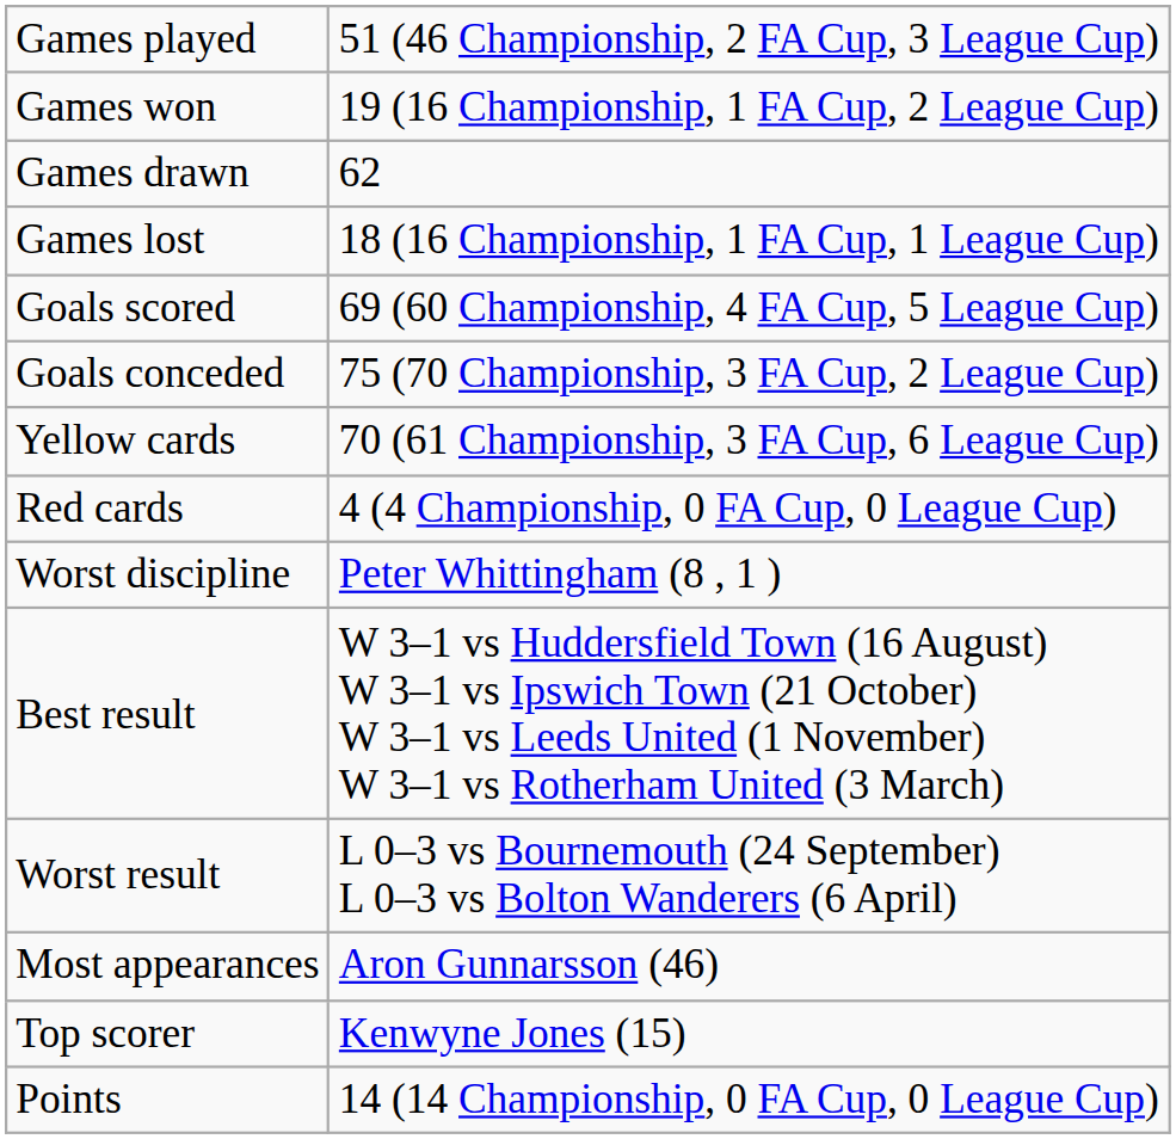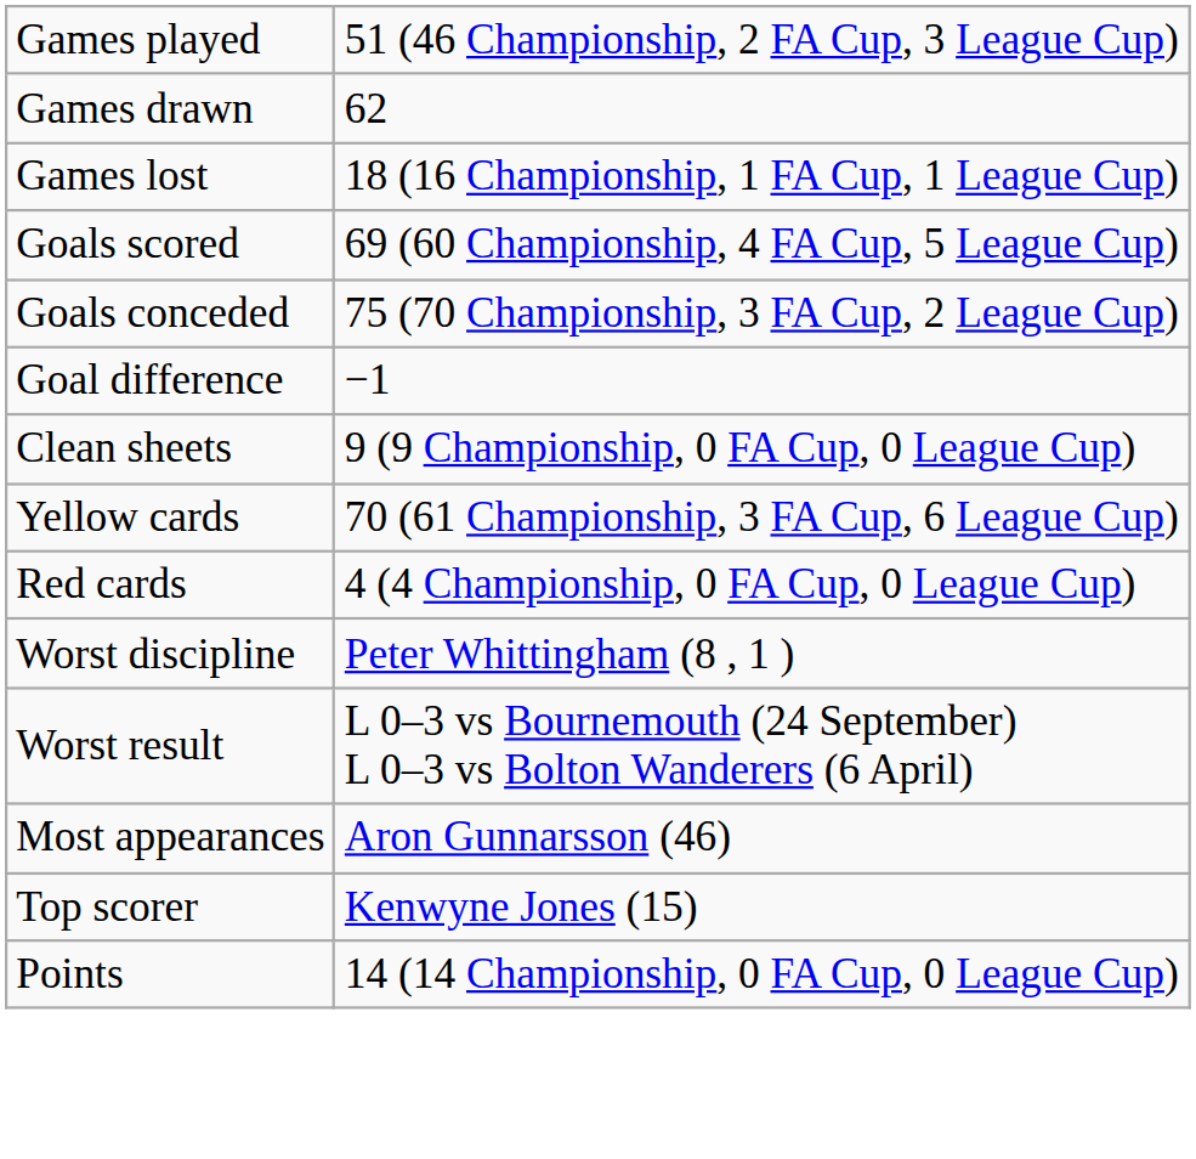 <table class="wikitable">
 <tr>
 <td>Games played</td>
 <td>51 (46 <a href='#'>Championship</a>, 2 <a href='#'>FA Cup</a>, 3 <a href='#'>League Cup</a>)</td>
-</tr>
-<tr>
-<td>Games won</td>
-<td>19 (16 <a href='#'>Championship</a>, 1 <a href='#'>FA Cup</a>, 2 <a href='#'>League Cup</a>)</td>
 </tr>
 <tr>
 <td>Games drawn</td>
 <td>62</td>
 </tr>
 <tr>
 <td>Games lost</td>
 <td>18 (16 <a href='#'>Championship</a>, 1 <a href='#'>FA Cup</a>, 1 <a href='#'>League Cup</a>)</td>
 </tr>
 <tr>
 <td>Goals scored</td>
 <td>69 (60 <a href='#'>Championship</a>, 4 <a href='#'>FA Cup</a>, 5 <a href='#'>League Cup</a>)</td>
 </tr>
 <tr>
 <td>Goals conceded</td>
 <td>75 (70 <a href='#'>Championship</a>, 3 <a href='#'>FA Cup</a>, 2 <a href='#'>League Cup</a>)</td>
 </tr>
 <tr>
+<td>Goal difference</td>
+<td>−1</td>
+</tr>
+<tr>
+<td>Clean sheets</td>
+<td>9 (9 <a href='#'>Championship</a>, 0 <a href='#'>FA Cup</a>, 0 <a href='#'>League Cup</a>)</td>
+</tr>
+<tr>
 <td>Yellow cards</td>
 <td>70 (61 <a href='#'>Championship</a>, 3 <a href='#'>FA Cup</a>, 6 <a href='#'>League Cup</a>)</td>
 </tr>
 <tr>
 <td>Red cards</td>
 <td>4 (4 <a href='#'>Championship</a>, 0 <a href='#'>FA Cup</a>, 0 <a href='#'>League Cup</a>)</td>
 </tr>
 <tr>
 <td>Worst discipline</td>
 <td><a href='#'>Peter Whittingham</a> (8 , 1 )</td>
-</tr>
-<tr>
-<td>Best result</td>
-<td>W 3–1 vs <a href='#'>Huddersfield Town</a> (16 August)<br> W 3–1 vs <a href='#'>Ipswich Town</a> (21 October)<br> W 3–1 vs <a href='#'>Leeds United</a> (1 November)<br>W 3–1 vs <a href='#'>Rotherham United</a> (3 March)</td>
 </tr>
 <tr>
 <td>Worst result</td>
 <td>L 0–3 vs <a href='#'>Bournemouth</a> (24 September)<br> L 0–3 vs <a href='#'>Bolton Wanderers</a> (6 April)</td>
 </tr>
 <tr>
 <td>Most appearances</td>
 <td><a href='#'>Aron Gunnarsson</a> (46)</td>
 </tr>
 <tr>
 <td>Top scorer</td>
 <td><a href='#'>Kenwyne Jones</a> (15)</td>
 </tr>
 <tr>
 <td>Points</td>
 <td>14 (14 <a href='#'>Championship</a>, 0 <a href='#'>FA Cup</a>, 0 <a href='#'>League Cup</a>)</td>
 </tr>
 </table>
